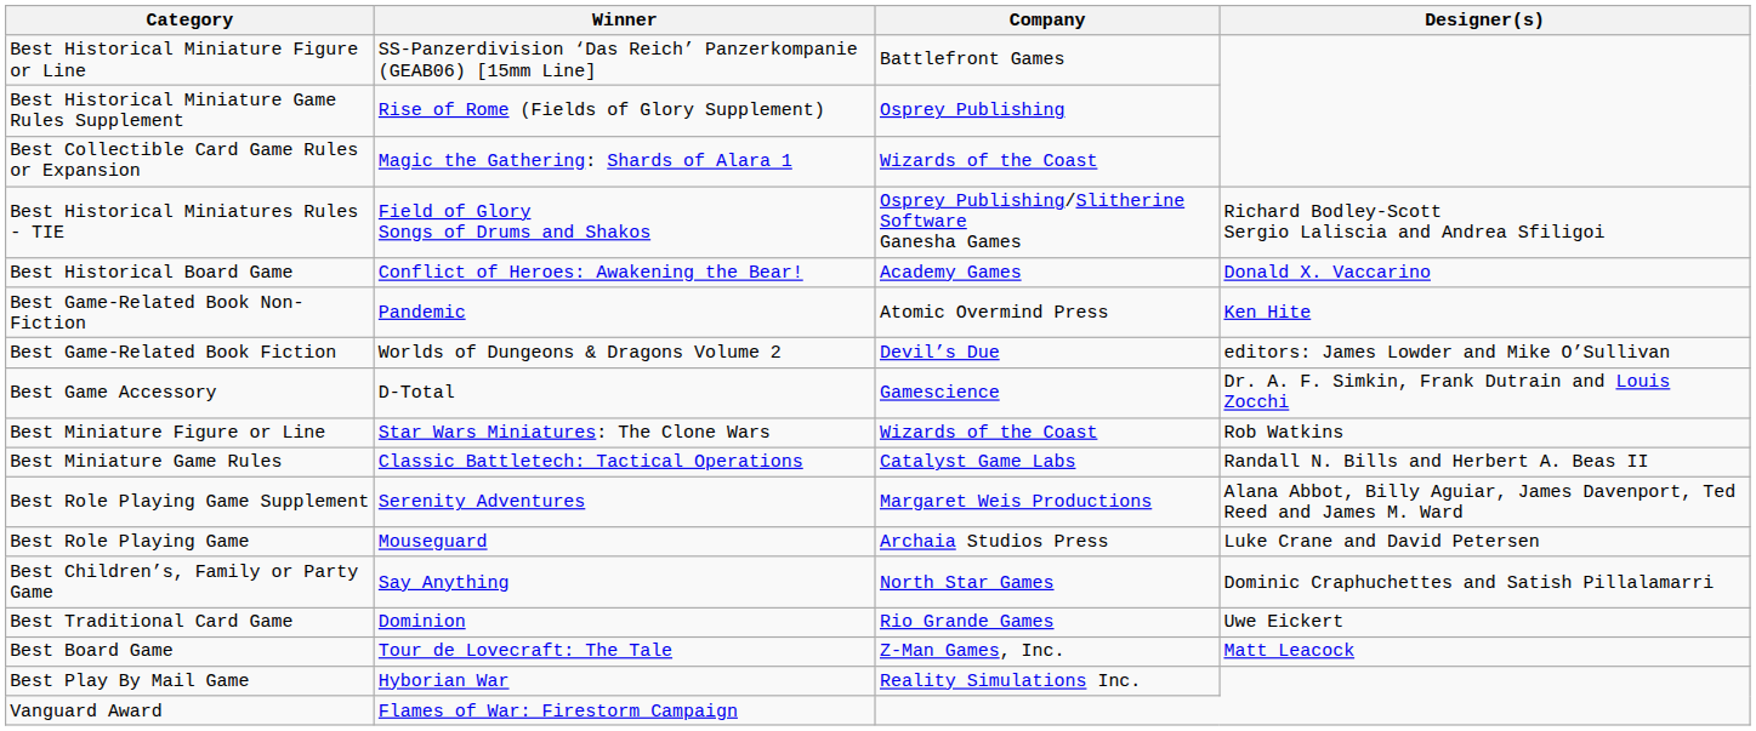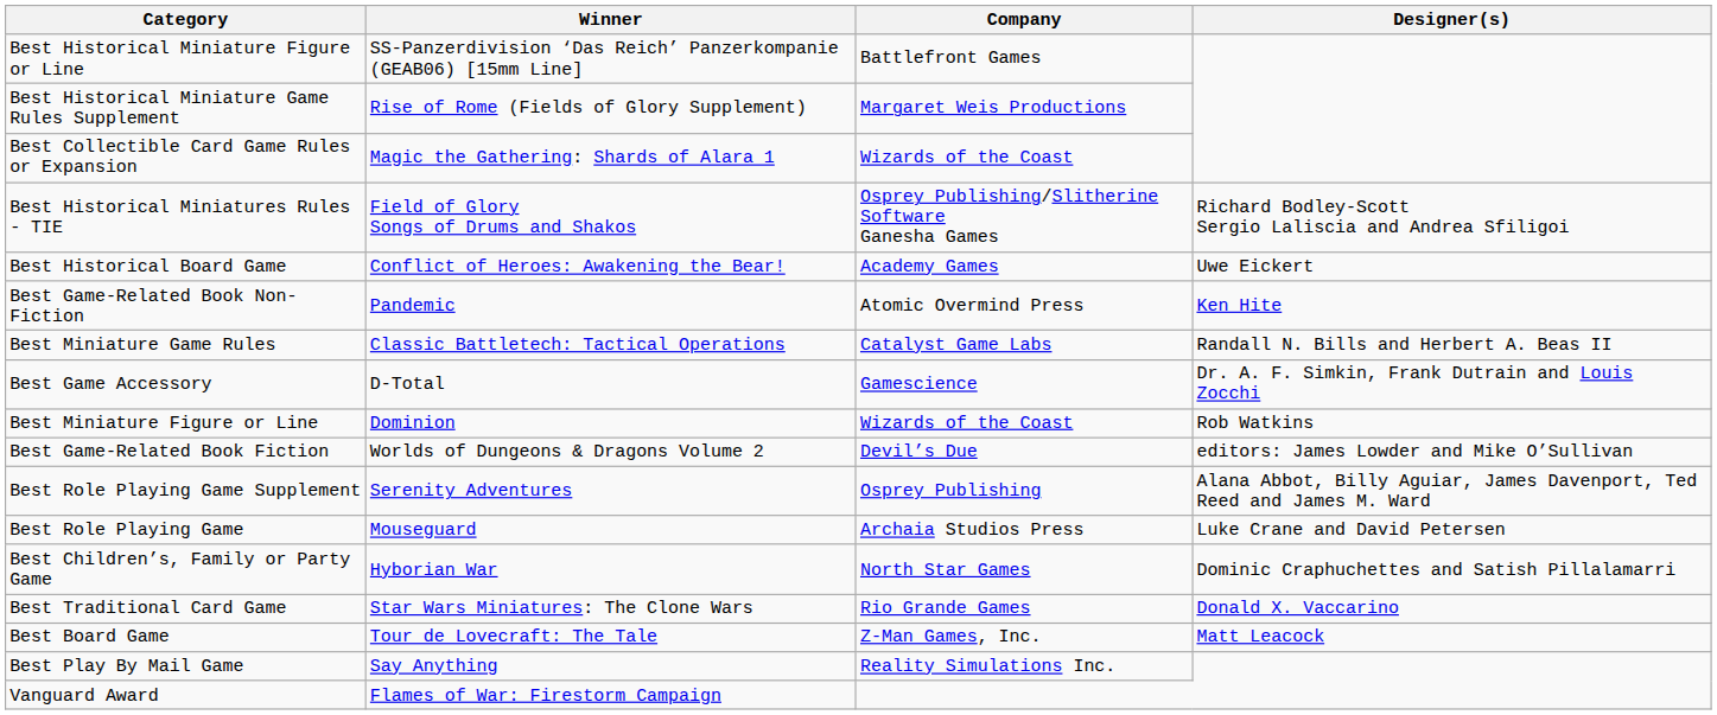 <table class="wikitable">
 <tr>
 <th>Category</th>
 <th>Winner</th>
 <th>Company</th>
 <th>Designer(s)</th>
 </tr>
 <tr>
 <td>Best Historical Miniature Figure or Line</td>
 <td>SS-Panzerdivision ‘Das Reich’ Panzerkompanie (GEAB06) [15mm Line]</td>
 <td>Battlefront Games</td>
 </tr>
 <tr>
 <td>Best Historical Miniature Game Rules Supplement</td>
 <td><a href='#'>Rise of Rome</a> (Fields of Glory Supplement)</td>
-<td><a href='#'>Osprey Publishing</a></td>
+<td><a href='#'>Margaret Weis Productions</a></td>
 </tr>
 <tr>
 <td>Best Collectible Card Game Rules or Expansion</td>
 <td><a href='#'>Magic the Gathering</a>: <a href='#'>Shards of Alara 1</a></td>
 <td><a href='#'>Wizards of the Coast</a></td>
 </tr>
 <tr>
 <td>Best Historical Miniatures Rules -  TIE</td>
 <td><a href='#'>Field of Glory</a><br><a href='#'>Songs of Drums and Shakos</a></td>
 <td><a href='#'>Osprey Publishing</a>/<a href='#'>Slitherine Software</a><br>Ganesha Games</td>
 <td>Richard Bodley-Scott<br>Sergio Laliscia and Andrea Sfiligoi</td>
 </tr>
 <tr>
 <td>Best Historical Board Game</td>
 <td><a href='#'>Conflict of Heroes: Awakening the Bear!</a></td>
 <td><a href='#'>Academy Games</a></td>
-<td><a href='#'>Donald X. Vaccarino</a></td>
+<td>Uwe Eickert</td>
 </tr>
 <tr>
 <td>Best Game-Related Book Non-Fiction</td>
 <td><a href='#'>Pandemic</a></td>
 <td>Atomic Overmind Press</td>
 <td><a href='#'>Ken Hite</a></td>
 </tr>
 <tr>
-<td>Best Game-Related Book Fiction</td>
-<td>Worlds of Dungeons & Dragons Volume 2</td>
-<td><a href='#'>Devil’s Due</a></td>
-<td>editors: James Lowder and Mike O’Sullivan</td>
+<td>Best Miniature Game Rules</td>
+<td><a href='#'>Classic Battletech: Tactical Operations</a></td>
+<td><a href='#'>Catalyst Game Labs</a></td>
+<td>Randall N. Bills and Herbert A. Beas II</td>
 </tr>
 <tr>
 <td>Best Game Accessory</td>
 <td>D-Total</td>
 <td><a href='#'>Gamescience</a></td>
 <td>Dr. A. F. Simkin, Frank Dutrain and <a href='#'>Louis Zocchi</a></td>
 </tr>
 <tr>
 <td>Best Miniature Figure or Line</td>
-<td><a href='#'>Star Wars Miniatures</a>: The Clone Wars</td>
+<td><a href='#'>Dominion</a></td>
 <td><a href='#'>Wizards of the Coast</a></td>
 <td>Rob Watkins</td>
 </tr>
 <tr>
-<td>Best Miniature Game Rules</td>
-<td><a href='#'>Classic Battletech: Tactical Operations</a></td>
-<td><a href='#'>Catalyst Game Labs</a></td>
-<td>Randall N. Bills and Herbert A. Beas II</td>
+<td>Best Game-Related Book Fiction</td>
+<td>Worlds of Dungeons & Dragons Volume 2</td>
+<td><a href='#'>Devil’s Due</a></td>
+<td>editors: James Lowder and Mike O’Sullivan</td>
 </tr>
 <tr>
 <td>Best Role Playing Game Supplement</td>
 <td><a href='#'>Serenity Adventures</a></td>
-<td><a href='#'>Margaret Weis Productions</a></td>
+<td><a href='#'>Osprey Publishing</a></td>
 <td>Alana Abbot, Billy Aguiar, James Davenport, Ted Reed and James M. Ward</td>
 </tr>
 <tr>
 <td>Best Role Playing Game</td>
 <td><a href='#'>Mouseguard</a></td>
 <td><a href='#'>Archaia</a> Studios Press</td>
 <td>Luke Crane and David Petersen</td>
 </tr>
 <tr>
 <td>Best Children’s, Family or Party Game</td>
-<td><a href='#'>Say Anything</a></td>
+<td><a href='#'>Hyborian War</a></td>
 <td><a href='#'>North Star Games</a></td>
 <td>Dominic Craphuchettes and Satish Pillalamarri</td>
 </tr>
 <tr>
 <td>Best Traditional Card Game</td>
-<td><a href='#'>Dominion</a></td>
+<td><a href='#'>Star Wars Miniatures</a>: The Clone Wars</td>
 <td><a href='#'>Rio Grande Games</a></td>
-<td>Uwe Eickert</td>
+<td><a href='#'>Donald X. Vaccarino</a></td>
 </tr>
 <tr>
 <td>Best Board Game</td>
 <td><a href='#'>Tour de Lovecraft: The Tale</a></td>
 <td><a href='#'>Z-Man Games</a>, Inc.</td>
 <td><a href='#'>Matt Leacock</a></td>
 </tr>
 <tr>
 <td>Best Play By Mail Game</td>
-<td><a href='#'>Hyborian War</a></td>
+<td><a href='#'>Say Anything</a></td>
 <td><a href='#'>Reality Simulations</a> Inc.</td>
 </tr>
 <tr>
 <td>Vanguard Award</td>
 <td><a href='#'>Flames of War: Firestorm Campaign</a></td>
 </tr>
 </table>
